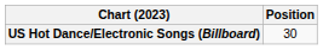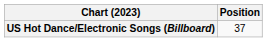 <table class="wikitable sortable plainrowheaders" style="text-align:center">
 <tr>
 <th scope="col">Chart (2023)</th>
 <th scope="col">Position</th>
 </tr>
 <tr>
 <th scope="row">US Hot Dance/Electronic Songs (<em>Billboard</em>)</th>
-<td>30</td>
+<td>37</td>
 </tr>
 </table>
